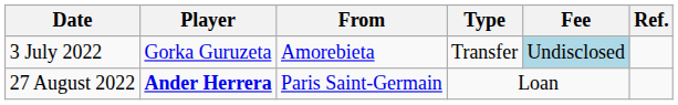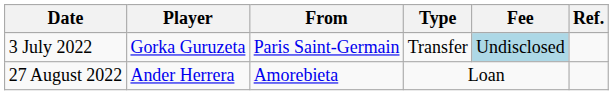 <table class="wikitable">
 <tr>
 <th>Date</th>
 <th>Player</th>
 <th>From</th>
 <th>Type</th>
 <th>Fee</th>
 <th>Ref.</th>
 </tr>
 <tr>
 <td>3 July 2022</td>
 <td> <a href='#'>Gorka Guruzeta</a></td>
-<td><a href='#'>Amorebieta</a></td>
+<td> <a href='#'>Paris Saint-Germain</a></td>
 <td align=center>Transfer</td>
 <td align=center style="background: lightblue;">Undisclosed</td>
 <td align=center></td>
 </tr>
 <tr>
 <td>27 August 2022</td>
-<td><strong> <a href='#'>Ander Herrera</a></strong></td>
-<td> <a href='#'>Paris Saint-Germain</a></td>
+<td> <a href='#'>Ander Herrera</a></td>
+<td><a href='#'>Amorebieta</a></td>
 <td colspan=2 align=center>Loan</td>
 <td align=center></td>
 </tr>
 </table>
